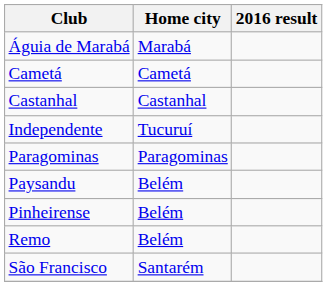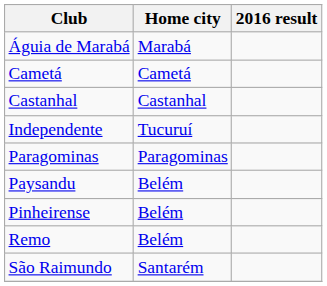 <table class="wikitable sortable">
 <tr>
 <th>Club</th>
 <th>Home city</th>
 <th>2016 result</th>
 </tr>
 <tr>
 <td><a href='#'>Águia de Marabá</a></td>
 <td><a href='#'>Marabá</a></td>
 <td></td>
 </tr>
 <tr>
 <td><a href='#'>Cametá</a></td>
 <td><a href='#'>Cametá</a></td>
 <td></td>
 </tr>
 <tr>
 <td><a href='#'>Castanhal</a></td>
 <td><a href='#'>Castanhal</a></td>
 <td></td>
 </tr>
 <tr>
 <td><a href='#'>Independente</a></td>
 <td><a href='#'>Tucuruí</a></td>
 <td></td>
 </tr>
 <tr>
 <td><a href='#'>Paragominas</a></td>
 <td><a href='#'>Paragominas</a></td>
 <td></td>
 </tr>
 <tr>
 <td><a href='#'>Paysandu</a></td>
 <td><a href='#'>Belém</a></td>
 <td></td>
 </tr>
 <tr>
 <td><a href='#'>Pinheirense</a></td>
 <td><a href='#'>Belém</a></td>
 <td></td>
 </tr>
 <tr>
 <td><a href='#'>Remo</a></td>
 <td><a href='#'>Belém</a></td>
 <td></td>
 </tr>
 <tr>
-<td><a href='#'>São Francisco</a></td>
+<td><a href='#'>São Raimundo</a></td>
 <td><a href='#'>Santarém</a></td>
 <td></td>
 </tr>
 <tr>
 </tr>
 </table>
